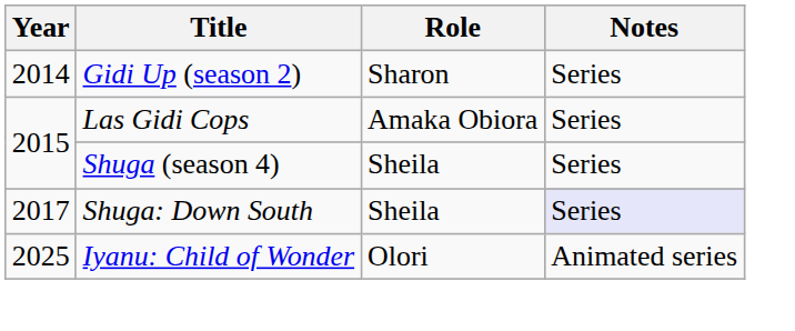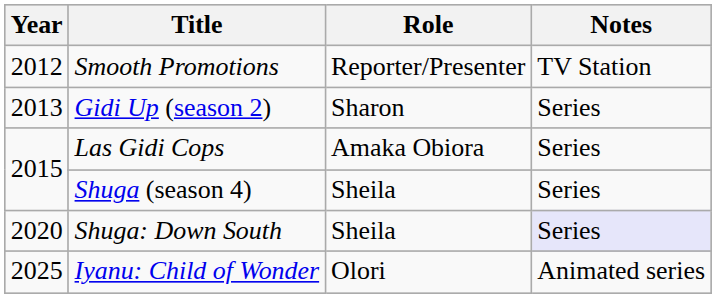 <table class="wikitable">
 <tr>
 <th>Year</th>
 <th>Title</th>
 <th>Role</th>
 <th>Notes</th>
 </tr>
 <tr>
-<td>2014</td>
+<td>2012</td>
+<td><em>Smooth Promotions</em></td>
+<td>Reporter/Presenter</td>
+<td>TV Station</td>
+</tr>
+<tr>
+<td>2013</td>
 <td><em><a href='#'>Gidi Up</a></em> (<a href='#'>season 2</a>)</td>
 <td>Sharon</td>
 <td>Series</td>
 </tr>
 <tr>
 <td rowspan="2">2015</td>
 <td><em>Las Gidi Cops</em></td>
 <td>Amaka Obiora</td>
 <td>Series</td>
 </tr>
 <tr>
 <td><em><a href='#'>Shuga</a></em> (season 4)</td>
 <td>Sheila</td>
 <td>Series</td>
 </tr>
 <tr>
-<td>2017</td>
+<td>2020</td>
 <td><em>Shuga: Down South</em></td>
 <td>Sheila</td>
 <td style="background: lavender;">Series</td>
 </tr>
 <tr>
 <td>2025</td>
 <td><em><a href='#'>Iyanu: Child of Wonder</a></em></td>
 <td>Olori</td>
 <td>Animated series</td>
 </tr>
 </table>
